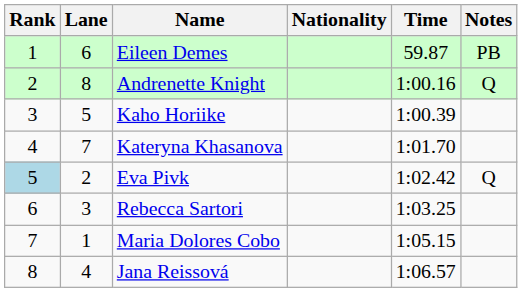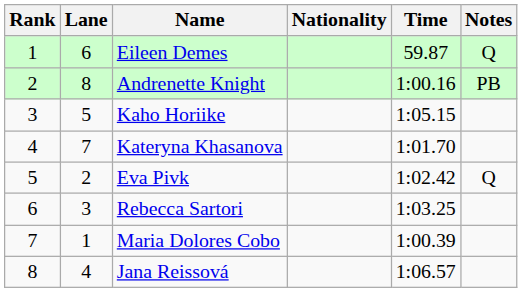 <table class="wikitable sortable" style="text-align:center">
 <tr>
 <th>Rank</th>
 <th>Lane</th>
 <th>Name</th>
 <th>Nationality</th>
 <th>Time</th>
 <th>Notes</th>
 </tr>
 <tr bgcolor=ccffcc>
 <td>1</td>
 <td>6</td>
 <td align=left><a href='#'>Eileen Demes</a></td>
 <td align=left></td>
 <td>59.87</td>
-<td>PB</td>
+<td>Q</td>
 </tr>
 <tr bgcolor=ccffcc>
 <td>2</td>
 <td>8</td>
 <td align=left><a href='#'>Andrenette Knight</a></td>
 <td align=left></td>
 <td>1:00.16</td>
-<td>Q</td>
+<td>PB</td>
 </tr>
 <tr>
 <td>3</td>
 <td>5</td>
 <td align=left><a href='#'>Kaho Horiike</a></td>
 <td align=left></td>
-<td>1:00.39</td>
+<td>1:05.15</td>
 <td></td>
 </tr>
 <tr>
 <td>4</td>
 <td>7</td>
 <td align=left><a href='#'>Kateryna Khasanova</a></td>
 <td align=left></td>
 <td>1:01.70</td>
 <td></td>
 </tr>
 <tr>
-<td style="background: lightblue;">5</td>
+<td>5</td>
 <td>2</td>
 <td align=left><a href='#'>Eva Pivk</a></td>
 <td align=left></td>
 <td>1:02.42</td>
 <td>Q</td>
 </tr>
 <tr>
 <td>6</td>
 <td>3</td>
 <td align=left><a href='#'>Rebecca Sartori</a></td>
 <td align=left></td>
 <td>1:03.25</td>
 <td></td>
 </tr>
 <tr>
 <td>7</td>
 <td>1</td>
 <td align=left><a href='#'>Maria Dolores Cobo</a></td>
 <td align=left></td>
-<td>1:05.15</td>
+<td>1:00.39</td>
 <td></td>
 </tr>
 <tr>
 <td>8</td>
 <td>4</td>
 <td align=left><a href='#'>Jana Reissová</a></td>
 <td align=left></td>
 <td>1:06.57</td>
 <td></td>
 </tr>
 </table>
